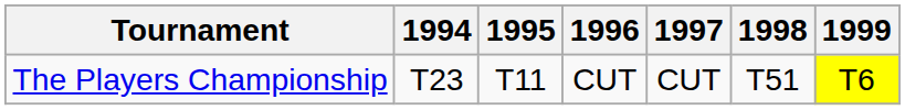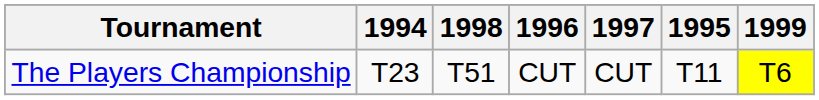 <table class="wikitable" style="font-size:95%;text-align:center;">
 <tr>
 <th>Tournament</th>
 <th>1994</th>
-<th>1995</th>
+<th>1998</th>
 <th>1996</th>
 <th>1997</th>
-<th>1998</th>
+<th>1995</th>
 <th>1999</th>
 </tr>
 <tr>
 <td align=left><a href='#'>The Players Championship</a></td>
 <td>T23</td>
-<td>T11</td>
+<td>T51</td>
 <td>CUT</td>
 <td>CUT</td>
-<td>T51</td>
+<td>T11</td>
 <td style="background:yellow;">T6</td>
 </tr>
 </table>
